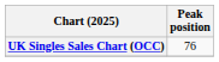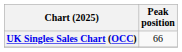 <table class="wikitable sortable plainrowheaders" style="text-align:center">
 <tr>
 <th scope="col">Chart (2025)</th>
 <th scope="col">Peak<br> position</th>
 </tr>
 <tr>
 <th scope="row"><a href='#'>UK Singles Sales Chart</a> (<a href='#'>OCC</a>)</th>
-<td>76</td>
+<td>66</td>
 </tr>
 <tr>
 </tr>
 </table>
